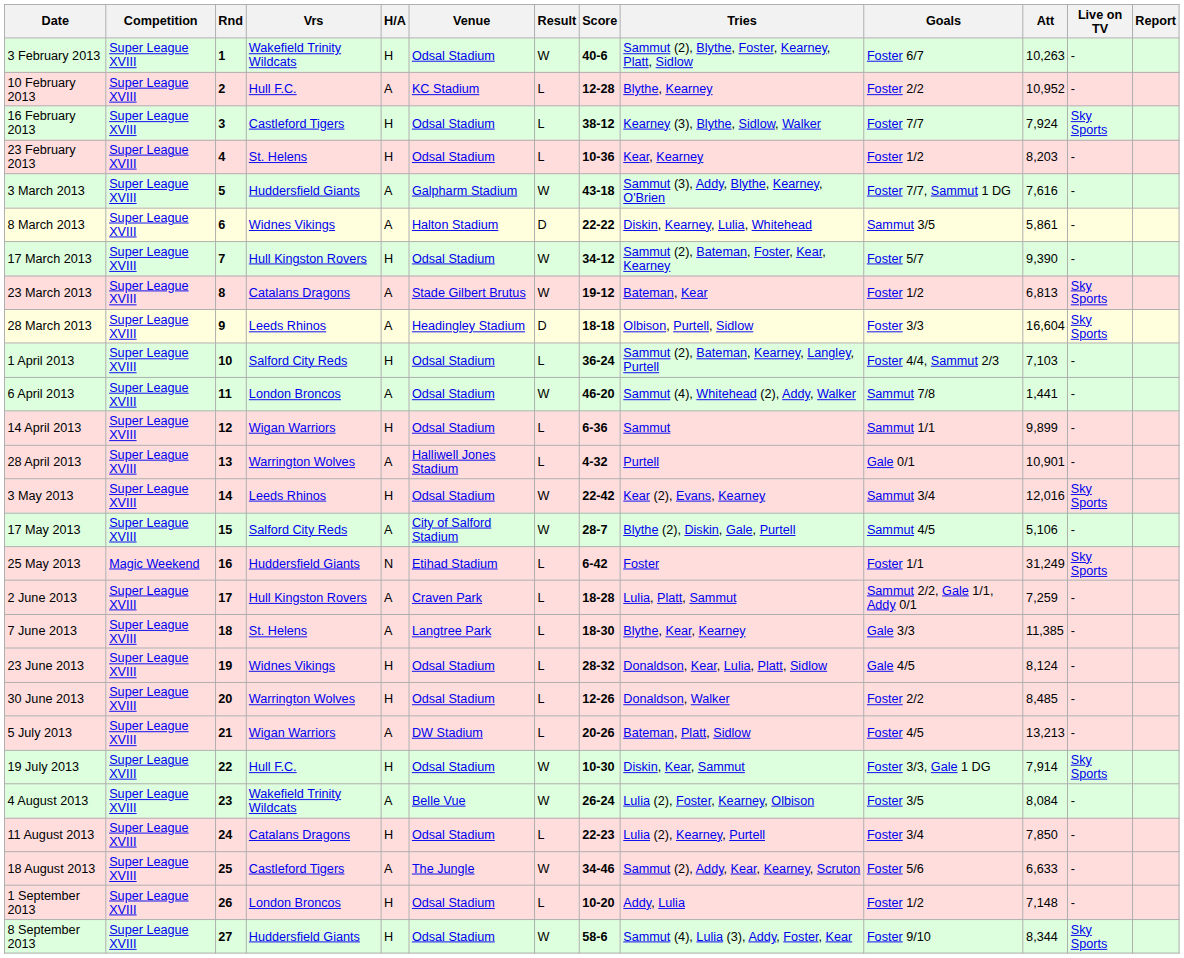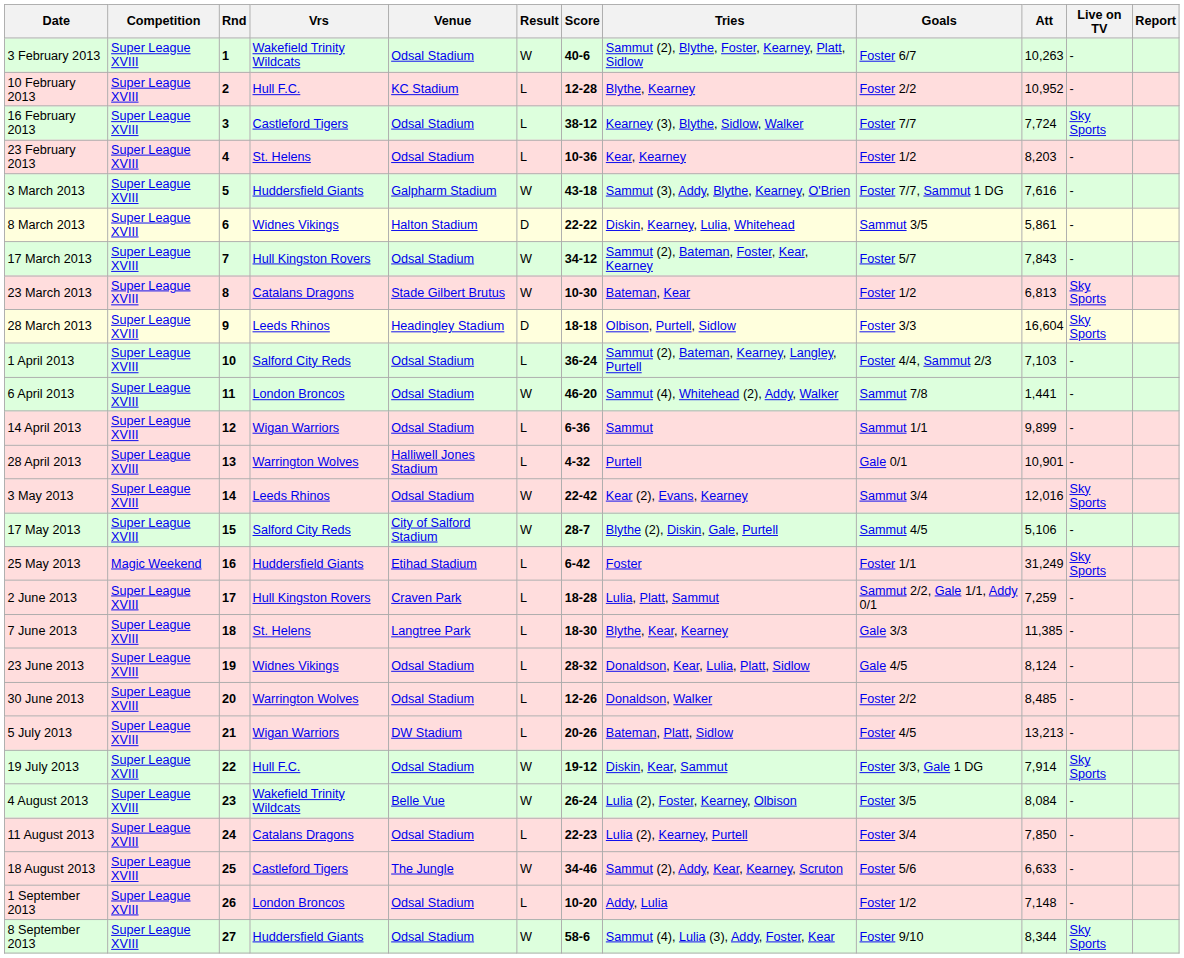 <table class="wikitable" style="font-size:85%;" width="100%">
 <tr>
 <th>Date</th>
 <th>Competition</th>
 <th>Rnd</th>
 <th>Vrs</th>
-<th>H/A</th>
 <th>Venue</th>
 <th>Result</th>
 <th>Score</th>
 <th>Tries</th>
 <th>Goals</th>
 <th>Att</th>
 <th>Live on TV</th>
 <th>Report</th>
 </tr>
 <tr style="background:#ddffdd;" width=20|>
 <td>3 February 2013</td>
 <td><a href='#'>Super League XVIII</a></td>
 <td><strong>1</strong></td>
 <td><a href='#'>Wakefield Trinity Wildcats</a></td>
-<td>H</td>
 <td><a href='#'>Odsal Stadium</a></td>
 <td>W</td>
 <td><strong>40-6</strong></td>
 <td><a href='#'>Sammut</a> (2), <a href='#'>Blythe</a>, <a href='#'>Foster</a>, <a href='#'>Kearney</a>, <a href='#'>Platt</a>, <a href='#'>Sidlow</a></td>
 <td><a href='#'>Foster</a> 6/7</td>
 <td>10,263</td>
 <td>-</td>
 <td></td>
 </tr>
 <tr style="background:#ffdddd;" width=20|>
 <td>10 February 2013</td>
 <td><a href='#'>Super League XVIII</a></td>
 <td><strong>2</strong></td>
 <td><a href='#'>Hull F.C.</a></td>
-<td>A</td>
 <td><a href='#'>KC Stadium</a></td>
 <td>L</td>
 <td><strong>12-28</strong></td>
 <td><a href='#'>Blythe</a>, <a href='#'>Kearney</a></td>
 <td><a href='#'>Foster</a> 2/2</td>
 <td>10,952</td>
 <td>-</td>
 <td></td>
 </tr>
 <tr style="background:#ddffdd;" width=20|>
 <td>16 February 2013</td>
 <td><a href='#'>Super League XVIII</a></td>
 <td><strong>3</strong></td>
 <td><a href='#'>Castleford Tigers</a></td>
-<td>H</td>
 <td><a href='#'>Odsal Stadium</a></td>
 <td>L</td>
 <td><strong>38-12</strong></td>
 <td><a href='#'>Kearney</a> (3), <a href='#'>Blythe</a>, <a href='#'>Sidlow</a>, <a href='#'>Walker</a></td>
 <td><a href='#'>Foster</a> 7/7</td>
-<td>7,924</td>
+<td>7,724</td>
 <td><a href='#'>Sky Sports</a></td>
 <td></td>
 </tr>
 <tr style="background:#ffdddd;" width=20|>
 <td>23 February 2013</td>
 <td><a href='#'>Super League XVIII</a></td>
 <td><strong>4</strong></td>
 <td><a href='#'>St. Helens</a></td>
-<td>H</td>
 <td><a href='#'>Odsal Stadium</a></td>
 <td>L</td>
 <td><strong>10-36</strong></td>
 <td><a href='#'>Kear</a>, <a href='#'>Kearney</a></td>
 <td><a href='#'>Foster</a> 1/2</td>
 <td>8,203</td>
 <td>-</td>
 <td></td>
 </tr>
 <tr style="background:#ddffdd;" width=20|>
 <td>3 March 2013</td>
 <td><a href='#'>Super League XVIII</a></td>
 <td><strong>5</strong></td>
 <td><a href='#'>Huddersfield Giants</a></td>
-<td>A</td>
 <td><a href='#'>Galpharm Stadium</a></td>
 <td>W</td>
 <td><strong>43-18</strong></td>
 <td><a href='#'>Sammut</a> (3), <a href='#'>Addy</a>, <a href='#'>Blythe</a>, <a href='#'>Kearney</a>, <a href='#'>O'Brien</a></td>
 <td><a href='#'>Foster</a> 7/7, <a href='#'>Sammut</a> 1 DG</td>
 <td>7,616</td>
 <td>-</td>
 <td></td>
 </tr>
 <tr style="background:#ffffdd"  width=20|>
 <td>8 March 2013</td>
 <td><a href='#'>Super League XVIII</a></td>
 <td><strong>6</strong></td>
 <td><a href='#'>Widnes Vikings</a></td>
-<td>A</td>
 <td><a href='#'>Halton Stadium</a></td>
 <td>D</td>
 <td><strong>22-22</strong></td>
 <td><a href='#'>Diskin</a>, <a href='#'>Kearney</a>, <a href='#'>Lulia</a>, <a href='#'>Whitehead</a></td>
 <td><a href='#'>Sammut</a> 3/5</td>
 <td>5,861</td>
 <td>-</td>
 <td></td>
 </tr>
 <tr style="background:#ddffdd;" width=20|>
 <td>17 March 2013</td>
 <td><a href='#'>Super League XVIII</a></td>
 <td><strong>7</strong></td>
 <td><a href='#'>Hull Kingston Rovers</a></td>
-<td>H</td>
 <td><a href='#'>Odsal Stadium</a></td>
 <td>W</td>
 <td><strong>34-12</strong></td>
 <td><a href='#'>Sammut</a> (2), <a href='#'>Bateman</a>, <a href='#'>Foster</a>, <a href='#'>Kear</a>, <a href='#'>Kearney</a></td>
 <td><a href='#'>Foster</a> 5/7</td>
-<td>9,390</td>
+<td>7,843</td>
 <td>-</td>
 <td></td>
 </tr>
 <tr style="background:#ffdddd;" width=20|>
 <td>23 March 2013</td>
 <td><a href='#'>Super League XVIII</a></td>
 <td><strong>8</strong></td>
 <td><a href='#'>Catalans Dragons</a></td>
-<td>A</td>
 <td><a href='#'>Stade Gilbert Brutus</a></td>
 <td>W</td>
-<td><strong>19-12</strong></td>
+<td><strong>10-30</strong></td>
 <td><a href='#'>Bateman</a>, <a href='#'>Kear</a></td>
 <td><a href='#'>Foster</a> 1/2</td>
 <td>6,813</td>
 <td><a href='#'>Sky Sports</a></td>
 <td></td>
 </tr>
 <tr style="background:#ffffdd"  width=20|>
 <td>28 March 2013</td>
 <td><a href='#'>Super League XVIII</a></td>
 <td><strong>9</strong></td>
 <td><a href='#'>Leeds Rhinos</a></td>
-<td>A</td>
 <td><a href='#'>Headingley Stadium</a></td>
 <td>D</td>
 <td><strong>18-18</strong></td>
 <td><a href='#'>Olbison</a>, <a href='#'>Purtell</a>, <a href='#'>Sidlow</a></td>
 <td><a href='#'>Foster</a> 3/3</td>
 <td>16,604</td>
 <td><a href='#'>Sky Sports</a></td>
 <td></td>
 </tr>
 <tr style="background:#ddffdd;" width=20|>
 <td>1 April 2013</td>
 <td><a href='#'>Super League XVIII</a></td>
 <td><strong>10</strong></td>
 <td><a href='#'>Salford City Reds</a></td>
-<td>H</td>
 <td><a href='#'>Odsal Stadium</a></td>
 <td>L</td>
 <td><strong>36-24</strong></td>
 <td><a href='#'>Sammut</a> (2), <a href='#'>Bateman</a>, <a href='#'>Kearney</a>, <a href='#'>Langley</a>, <a href='#'>Purtell</a></td>
 <td><a href='#'>Foster</a> 4/4, <a href='#'>Sammut</a> 2/3</td>
 <td>7,103</td>
 <td>-</td>
 <td></td>
 </tr>
 <tr style="background:#ddffdd;" width=20|>
 <td>6 April 2013</td>
 <td><a href='#'>Super League XVIII</a></td>
 <td><strong>11</strong></td>
 <td><a href='#'>London Broncos</a></td>
-<td>A</td>
 <td><a href='#'>Odsal Stadium</a></td>
 <td>W</td>
 <td><strong>46-20</strong></td>
 <td><a href='#'>Sammut</a> (4), <a href='#'>Whitehead</a> (2), <a href='#'>Addy</a>, <a href='#'>Walker</a></td>
 <td><a href='#'>Sammut</a> 7/8</td>
 <td>1,441</td>
 <td>-</td>
 <td></td>
 </tr>
 <tr style="background:#ffdddd;" width=20|>
 <td>14 April 2013</td>
 <td><a href='#'>Super League XVIII</a></td>
 <td><strong>12</strong></td>
 <td><a href='#'>Wigan Warriors</a></td>
-<td>H</td>
 <td><a href='#'>Odsal Stadium</a></td>
 <td>L</td>
 <td><strong>6-36</strong></td>
 <td><a href='#'>Sammut</a></td>
 <td><a href='#'>Sammut</a> 1/1</td>
 <td>9,899</td>
 <td>-</td>
 <td></td>
 </tr>
 <tr style="background:#ffdddd;" width=20|>
 <td>28 April 2013</td>
 <td><a href='#'>Super League XVIII</a></td>
 <td><strong>13</strong></td>
 <td><a href='#'>Warrington Wolves</a></td>
-<td>A</td>
 <td><a href='#'>Halliwell Jones Stadium</a></td>
 <td>L</td>
 <td><strong>4-32</strong></td>
 <td><a href='#'>Purtell</a></td>
 <td><a href='#'>Gale</a> 0/1</td>
 <td>10,901</td>
 <td>-</td>
 <td></td>
 </tr>
 <tr style="background:#ffdddd;" width=20|>
 <td>3 May 2013</td>
 <td><a href='#'>Super League XVIII</a></td>
 <td><strong>14</strong></td>
 <td><a href='#'>Leeds Rhinos</a></td>
-<td>H</td>
 <td><a href='#'>Odsal Stadium</a></td>
 <td>W</td>
 <td><strong>22-42</strong></td>
 <td><a href='#'>Kear</a> (2), <a href='#'>Evans</a>, <a href='#'>Kearney</a></td>
 <td><a href='#'>Sammut</a> 3/4</td>
 <td>12,016</td>
 <td><a href='#'>Sky Sports</a></td>
 <td></td>
 </tr>
 <tr style="background:#ddffdd;" width=20|>
 <td>17 May 2013</td>
 <td><a href='#'>Super League XVIII</a></td>
 <td><strong>15</strong></td>
 <td><a href='#'>Salford City Reds</a></td>
-<td>A</td>
 <td><a href='#'>City of Salford Stadium</a></td>
 <td>W</td>
 <td><strong>28-7</strong></td>
 <td><a href='#'>Blythe</a> (2), <a href='#'>Diskin</a>, <a href='#'>Gale</a>, <a href='#'>Purtell</a></td>
 <td><a href='#'>Sammut</a> 4/5</td>
 <td>5,106</td>
 <td>-</td>
 <td></td>
 </tr>
 <tr style="background:#ffdddd;" width=20|>
 <td>25 May 2013</td>
 <td><a href='#'>Magic Weekend</a></td>
 <td><strong>16</strong></td>
 <td><a href='#'>Huddersfield Giants</a></td>
-<td>N</td>
 <td><a href='#'>Etihad Stadium</a></td>
 <td>L</td>
 <td><strong>6-42</strong></td>
 <td><a href='#'>Foster</a></td>
 <td><a href='#'>Foster</a> 1/1</td>
 <td>31,249</td>
 <td><a href='#'>Sky Sports</a></td>
 <td></td>
 </tr>
 <tr style="background:#ffdddd;" width=20|>
 <td>2 June 2013</td>
 <td><a href='#'>Super League XVIII</a></td>
 <td><strong>17</strong></td>
 <td><a href='#'>Hull Kingston Rovers</a></td>
-<td>A</td>
 <td><a href='#'>Craven Park</a></td>
 <td>L</td>
 <td><strong>18-28</strong></td>
 <td><a href='#'>Lulia</a>, <a href='#'>Platt</a>, <a href='#'>Sammut</a></td>
 <td><a href='#'>Sammut</a> 2/2, <a href='#'>Gale</a> 1/1, <a href='#'>Addy</a> 0/1</td>
 <td>7,259</td>
 <td>-</td>
 <td></td>
 </tr>
 <tr style="background:#ffdddd;" width=20|>
 <td>7 June 2013</td>
 <td><a href='#'>Super League XVIII</a></td>
 <td><strong>18</strong></td>
 <td><a href='#'>St. Helens</a></td>
-<td>A</td>
 <td><a href='#'>Langtree Park</a></td>
 <td>L</td>
 <td><strong>18-30</strong></td>
 <td><a href='#'>Blythe</a>, <a href='#'>Kear</a>, <a href='#'>Kearney</a></td>
 <td><a href='#'>Gale</a> 3/3</td>
 <td>11,385</td>
 <td>-</td>
 <td></td>
 </tr>
 <tr style="background:#ffdddd;" width=20|>
 <td>23 June 2013</td>
 <td><a href='#'>Super League XVIII</a></td>
 <td><strong>19</strong></td>
 <td><a href='#'>Widnes Vikings</a></td>
-<td>H</td>
 <td><a href='#'>Odsal Stadium</a></td>
 <td>L</td>
 <td><strong>28-32</strong></td>
 <td><a href='#'>Donaldson</a>, <a href='#'>Kear</a>, <a href='#'>Lulia</a>, <a href='#'>Platt</a>, <a href='#'>Sidlow</a></td>
 <td><a href='#'>Gale</a> 4/5</td>
 <td>8,124</td>
 <td>-</td>
 <td></td>
 </tr>
 <tr style="background:#ffdddd;" width=20|>
 <td>30 June 2013</td>
 <td><a href='#'>Super League XVIII</a></td>
 <td><strong>20</strong></td>
 <td><a href='#'>Warrington Wolves</a></td>
-<td>H</td>
 <td><a href='#'>Odsal Stadium</a></td>
 <td>L</td>
 <td><strong>12-26</strong></td>
 <td><a href='#'>Donaldson</a>, <a href='#'>Walker</a></td>
 <td><a href='#'>Foster</a> 2/2</td>
 <td>8,485</td>
 <td>-</td>
 <td></td>
 </tr>
 <tr style="background:#ffdddd;" width=20|>
 <td>5 July 2013</td>
 <td><a href='#'>Super League XVIII</a></td>
 <td><strong>21</strong></td>
 <td><a href='#'>Wigan Warriors</a></td>
-<td>A</td>
 <td><a href='#'>DW Stadium</a></td>
 <td>L</td>
 <td><strong>20-26</strong></td>
 <td><a href='#'>Bateman</a>, <a href='#'>Platt</a>, <a href='#'>Sidlow</a></td>
 <td><a href='#'>Foster</a> 4/5</td>
 <td>13,213</td>
 <td>-</td>
 <td></td>
 </tr>
 <tr style="background:#ddffdd;" width=20|>
 <td>19 July 2013</td>
 <td><a href='#'>Super League XVIII</a></td>
 <td><strong>22</strong></td>
 <td><a href='#'>Hull F.C.</a></td>
-<td>H</td>
 <td><a href='#'>Odsal Stadium</a></td>
 <td>W</td>
-<td><strong>10-30</strong></td>
+<td><strong>19-12</strong></td>
 <td><a href='#'>Diskin</a>, <a href='#'>Kear</a>, <a href='#'>Sammut</a></td>
 <td><a href='#'>Foster</a> 3/3, <a href='#'>Gale</a> 1 DG</td>
 <td>7,914</td>
 <td><a href='#'>Sky Sports</a></td>
 <td></td>
 </tr>
 <tr style="background:#ddffdd;" width=20|>
 <td>4 August 2013</td>
 <td><a href='#'>Super League XVIII</a></td>
 <td><strong>23</strong></td>
 <td><a href='#'>Wakefield Trinity Wildcats</a></td>
-<td>A</td>
 <td><a href='#'>Belle Vue</a></td>
 <td>W</td>
 <td><strong>26-24</strong></td>
 <td><a href='#'>Lulia</a> (2), <a href='#'>Foster</a>, <a href='#'>Kearney</a>, <a href='#'>Olbison</a></td>
 <td><a href='#'>Foster</a> 3/5</td>
 <td>8,084</td>
 <td>-</td>
 <td></td>
 </tr>
 <tr style="background:#ffdddd;" width=20|>
 <td>11 August 2013</td>
 <td><a href='#'>Super League XVIII</a></td>
 <td><strong>24</strong></td>
 <td><a href='#'>Catalans Dragons</a></td>
-<td>H</td>
 <td><a href='#'>Odsal Stadium</a></td>
 <td>L</td>
 <td><strong>22-23</strong></td>
 <td><a href='#'>Lulia</a> (2), <a href='#'>Kearney</a>, <a href='#'>Purtell</a></td>
 <td><a href='#'>Foster</a> 3/4</td>
 <td>7,850</td>
 <td>-</td>
 <td></td>
 </tr>
 <tr style="background:#ffdddd;" width=20|>
 <td>18 August 2013</td>
 <td><a href='#'>Super League XVIII</a></td>
 <td><strong>25</strong></td>
 <td><a href='#'>Castleford Tigers</a></td>
-<td>A</td>
 <td><a href='#'>The Jungle</a></td>
 <td>W</td>
 <td><strong>34-46</strong></td>
 <td><a href='#'>Sammut</a> (2), <a href='#'>Addy</a>, <a href='#'>Kear</a>, <a href='#'>Kearney</a>, <a href='#'>Scruton</a></td>
 <td><a href='#'>Foster</a> 5/6</td>
 <td>6,633</td>
 <td>-</td>
 <td></td>
 </tr>
 <tr style="background:#ffdddd;" width=20|>
 <td>1 September 2013</td>
 <td><a href='#'>Super League XVIII</a></td>
 <td><strong>26</strong></td>
 <td><a href='#'>London Broncos</a></td>
-<td>H</td>
 <td><a href='#'>Odsal Stadium</a></td>
 <td>L</td>
 <td><strong>10-20</strong></td>
 <td><a href='#'>Addy</a>, <a href='#'>Lulia</a></td>
 <td><a href='#'>Foster</a> 1/2</td>
 <td>7,148</td>
 <td>-</td>
 <td></td>
 </tr>
 <tr style="background:#ddffdd;" width=20|>
 <td>8 September 2013</td>
 <td><a href='#'>Super League XVIII</a></td>
 <td><strong>27</strong></td>
 <td><a href='#'>Huddersfield Giants</a></td>
-<td>H</td>
 <td><a href='#'>Odsal Stadium</a></td>
 <td>W</td>
 <td><strong>58-6</strong></td>
 <td><a href='#'>Sammut</a> (4), <a href='#'>Lulia</a> (3), <a href='#'>Addy</a>, <a href='#'>Foster</a>, <a href='#'>Kear</a></td>
 <td><a href='#'>Foster</a> 9/10</td>
 <td>8,344</td>
 <td><a href='#'>Sky Sports</a></td>
 <td></td>
 </tr>
 </table>
